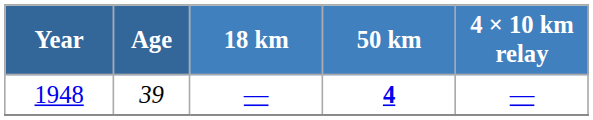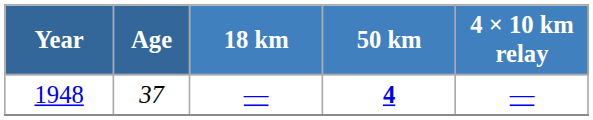 <table class="wikitable" style="font-size:95%; text-align:center; border:grey solid 1px; border-collapse:collapse; background:#ffffff;">
 <tr>
 <th style="background-color:#369; color:white; width:60px;"> Year </th>
 <th style="background-color:#369; color:white; width:40px;"> Age </th>
 <th style="background-color:#4180be; color:white; width:75px;"> 18 km </th>
 <th style="background-color:#4180be; color:white; width:75px;"> 50 km </th>
 <th style="background-color:#4180be; color:white; width:75px;"> 4 × 10 km <br> relay </th>
 </tr>
 <tr>
 <td><a href='#'>1948</a></td>
-<td><em>39</em></td>
+<td><em>37</em></td>
 <td><a href='#'>—</a></td>
 <td><strong><a href='#'>4</a></strong></td>
 <td><a href='#'>—</a></td>
 </tr>
 <tr>
 </tr>
 </table>
